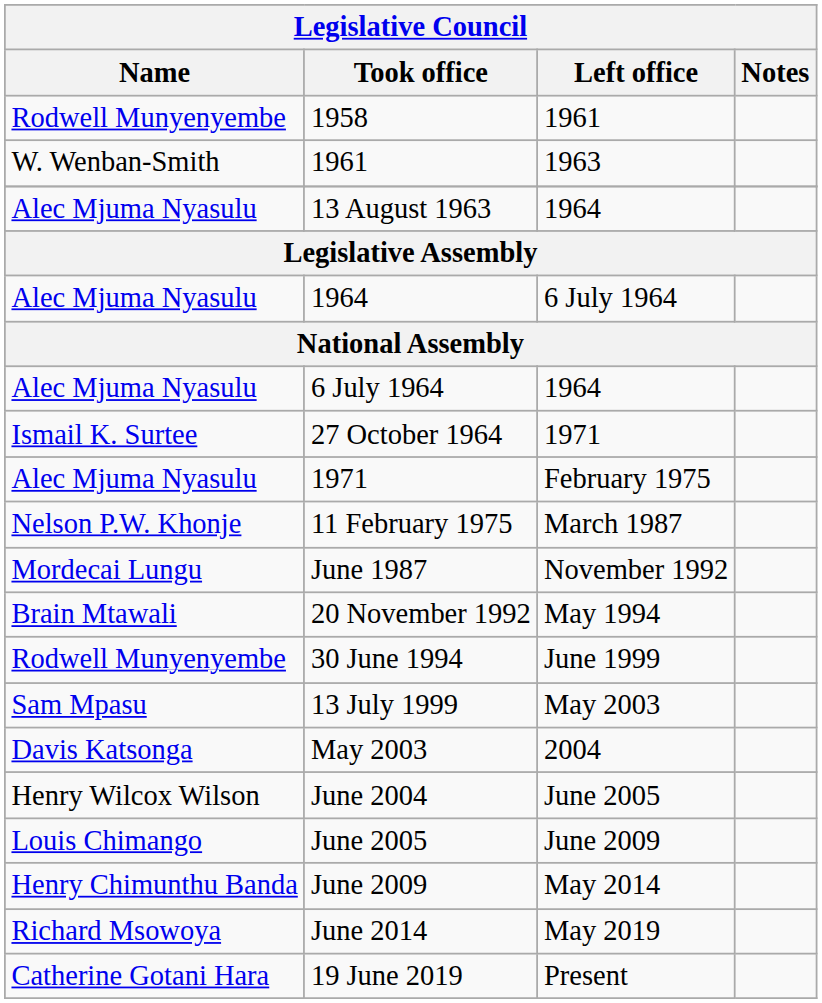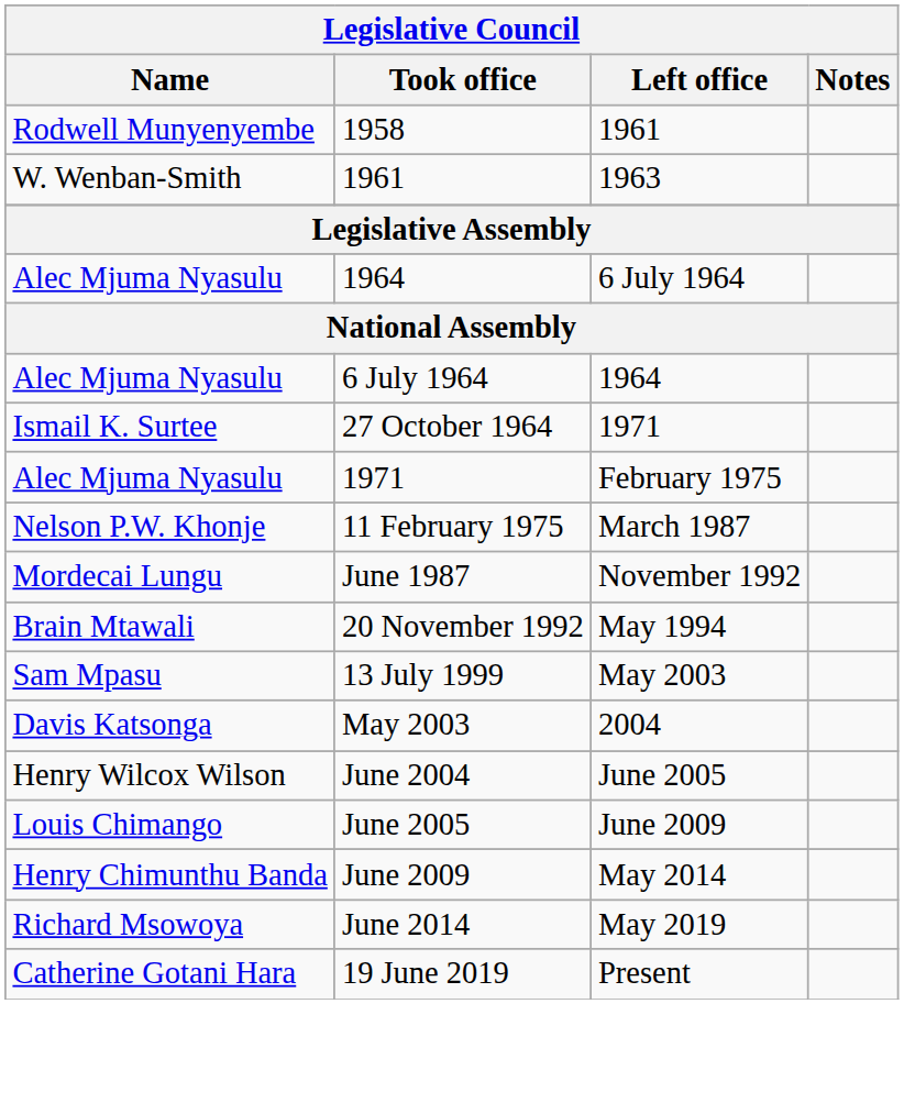 <table class=wikitable>
 <tr>
 <th colspan=4><a href='#'>Legislative Council</a></th>
 </tr>
 <tr>
 <th>Name</th>
 <th>Took office</th>
 <th>Left office</th>
 <th>Notes</th>
 </tr>
 <tr>
 <td><a href='#'>Rodwell Munyenyembe</a></td>
 <td>1958</td>
 <td>1961</td>
 <td></td>
 </tr>
 <tr>
 <td>W. Wenban-Smith</td>
 <td>1961</td>
 <td>1963</td>
 <td></td>
 </tr>
 <tr>
-</tr>
-<tr>
-<td><a href='#'>Alec Mjuma Nyasulu</a></td>
-<td>13 August 1963</td>
-<td>1964</td>
-<td></td>
 </tr>
 <tr>
 <th colspan=4>Legislative Assembly</th>
 </tr>
 <tr>
 <td><a href='#'>Alec Mjuma Nyasulu</a></td>
 <td>1964</td>
 <td>6 July 1964</td>
 <td></td>
 </tr>
 <tr>
 <th colspan=4>National Assembly</th>
 </tr>
 <tr>
 <td><a href='#'>Alec Mjuma Nyasulu</a></td>
 <td>6 July 1964</td>
 <td>1964</td>
 <td></td>
 </tr>
 <tr>
 <td><a href='#'>Ismail K. Surtee</a></td>
 <td>27 October 1964</td>
 <td>1971</td>
 <td></td>
 </tr>
 <tr>
 <td><a href='#'>Alec Mjuma Nyasulu</a></td>
 <td>1971</td>
 <td>February 1975</td>
 <td></td>
 </tr>
 <tr>
 <td><a href='#'>Nelson P.W. Khonje</a></td>
 <td>11 February 1975</td>
 <td>March 1987</td>
 <td></td>
 </tr>
 <tr>
 <td><a href='#'>Mordecai Lungu</a></td>
 <td>June 1987</td>
 <td>November 1992</td>
 <td></td>
 </tr>
 <tr>
 <td><a href='#'>Brain Mtawali</a></td>
 <td>20 November 1992</td>
 <td>May 1994</td>
 <td></td>
 </tr>
 <tr>
-<td><a href='#'>Rodwell Munyenyembe</a></td>
-<td>30 June 1994</td>
-<td>June 1999</td>
-<td></td>
-</tr>
-<tr>
 <td><a href='#'>Sam Mpasu</a></td>
 <td>13 July 1999</td>
 <td>May 2003</td>
 <td></td>
 </tr>
 <tr>
 <td><a href='#'>Davis Katsonga</a></td>
 <td>May 2003</td>
 <td>2004</td>
 <td></td>
 </tr>
 <tr>
 <td>Henry Wilcox Wilson</td>
 <td>June 2004</td>
 <td>June 2005</td>
 <td></td>
 </tr>
 <tr>
 <td><a href='#'>Louis Chimango</a></td>
 <td>June 2005</td>
 <td>June 2009</td>
 <td></td>
 </tr>
 <tr>
 <td><a href='#'>Henry Chimunthu Banda</a></td>
 <td>June 2009</td>
 <td>May 2014</td>
 <td></td>
 </tr>
 <tr>
 <td><a href='#'>Richard Msowoya</a></td>
 <td>June 2014</td>
 <td>May 2019</td>
 <td></td>
 </tr>
 <tr>
 <td><a href='#'>Catherine Gotani Hara</a></td>
 <td>19 June 2019</td>
 <td>Present</td>
 <td></td>
 </tr>
 </table>
